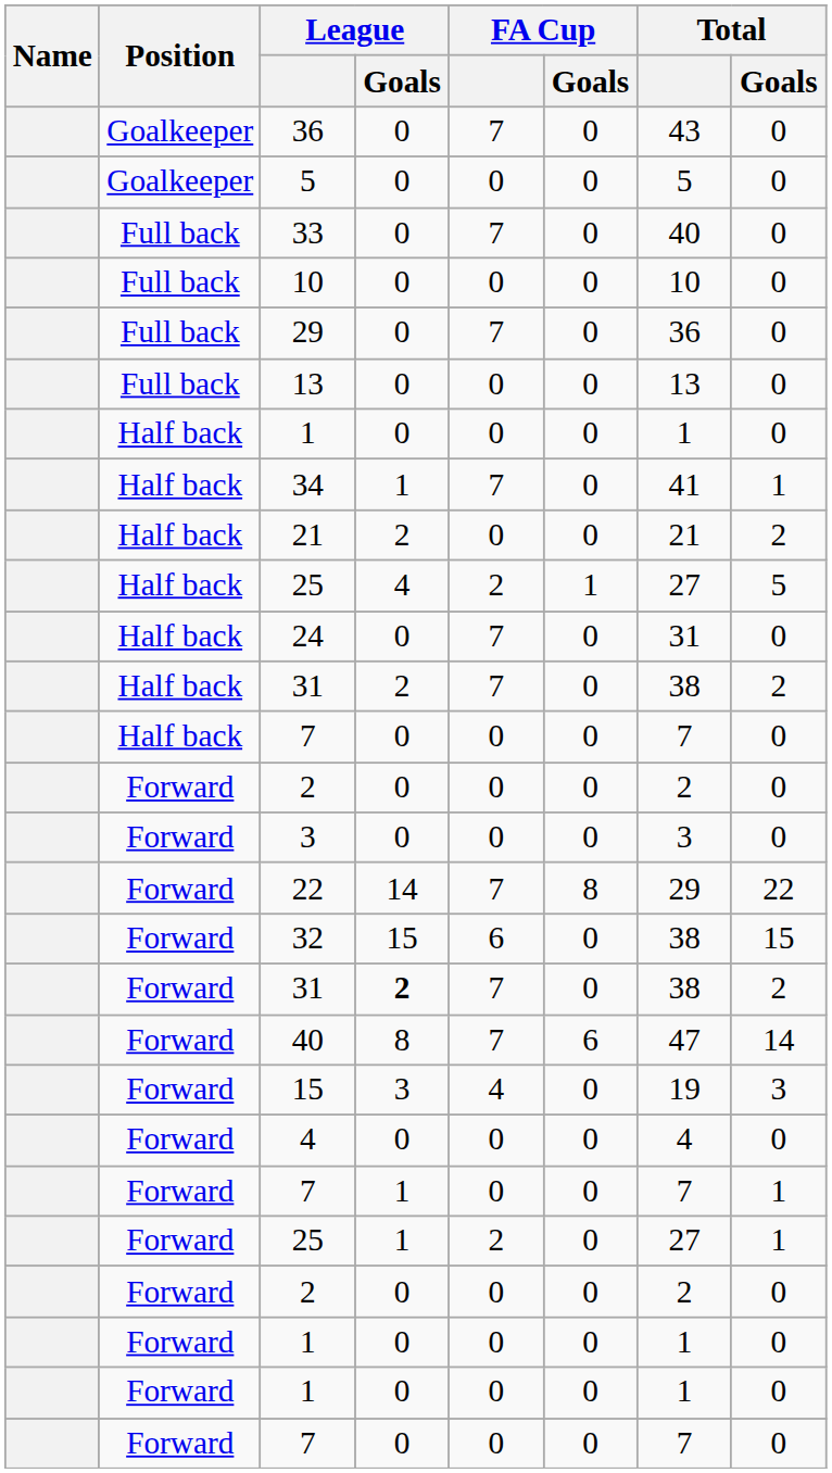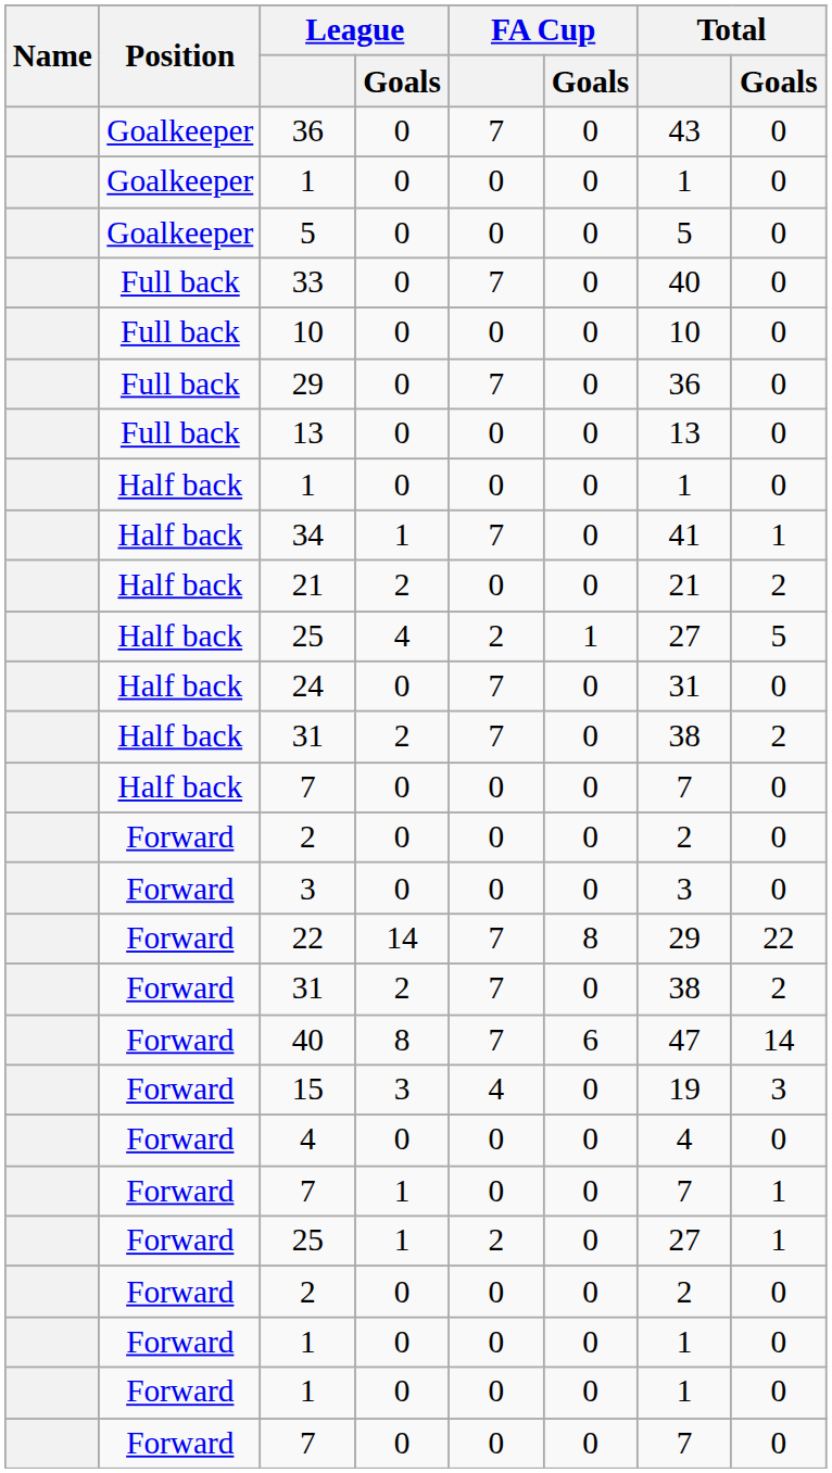 <table class="wikitable sortable plainrowheaders" style=text-align:center>
 <tr class="unsortable">
 <th scope=col rowspan=2>Name</th>
 <th scope=col rowspan=2>Position</th>
 <th scope=col colspan=2><a href='#'>League</a></th>
 <th scope=col colspan=2><a href='#'>FA Cup</a></th>
 <th scope=col colspan=2>Total</th>
 </tr>
 <tr>
 <th width=40 scope=col></th>
 <th width=40 scope=col>Goals</th>
 <th width=40 scope=col></th>
 <th width=40 scope=col>Goals</th>
 <th width=40 scope=col></th>
 <th width=40 scope=col>Goals</th>
 </tr>
 <tr>
 <th scope="row"></th>
 <td data-sort-value="1"><a href='#'>Goalkeeper</a></td>
 <td>36</td>
 <td>0</td>
 <td>7</td>
 <td>0</td>
 <td>43</td>
+<td>0</td>
+</tr>
+<tr>
+<th scope="row"></th>
+<td data-sort-value="1"><a href='#'>Goalkeeper</a></td>
+<td>1</td>
+<td>0</td>
+<td>0</td>
+<td>0</td>
+<td>1</td>
 <td>0</td>
 </tr>
 <tr>
 <th scope="row"></th>
 <td data-sort-value="1"><a href='#'>Goalkeeper</a></td>
 <td>5</td>
 <td>0</td>
 <td>0</td>
 <td>0</td>
 <td>5</td>
 <td>0</td>
 </tr>
 <tr>
 <th scope="row"></th>
 <td data-sort-value="2"><a href='#'>Full back</a></td>
 <td>33</td>
 <td>0</td>
 <td>7</td>
 <td>0</td>
 <td>40</td>
 <td>0</td>
 </tr>
 <tr>
 <th scope="row"></th>
 <td data-sort-value="2"><a href='#'>Full back</a></td>
 <td>10</td>
 <td>0</td>
 <td>0</td>
 <td>0</td>
 <td>10</td>
 <td>0</td>
 </tr>
 <tr>
 <th scope="row"></th>
 <td data-sort-value="2"><a href='#'>Full back</a></td>
 <td>29</td>
 <td>0</td>
 <td>7</td>
 <td>0</td>
 <td>36</td>
 <td>0</td>
 </tr>
 <tr>
 <th scope="row"></th>
 <td data-sort-value="2"><a href='#'>Full back</a></td>
 <td>13</td>
 <td>0</td>
 <td>0</td>
 <td>0</td>
 <td>13</td>
 <td>0</td>
 </tr>
 <tr>
 <th scope="row"></th>
 <td data-sort-value="3"><a href='#'>Half back</a></td>
 <td>1</td>
 <td>0</td>
 <td>0</td>
 <td>0</td>
 <td>1</td>
 <td>0</td>
 </tr>
 <tr>
 <th scope="row"></th>
 <td data-sort-value="3"><a href='#'>Half back</a></td>
 <td>34</td>
 <td>1</td>
 <td>7</td>
 <td>0</td>
 <td>41</td>
 <td>1</td>
 </tr>
 <tr>
 <th scope="row"></th>
 <td data-sort-value="3"><a href='#'>Half back</a></td>
 <td>21</td>
 <td>2</td>
 <td>0</td>
 <td>0</td>
 <td>21</td>
 <td>2</td>
 </tr>
 <tr>
 <th scope="row"></th>
 <td data-sort-value="3"><a href='#'>Half back</a></td>
 <td>25</td>
 <td>4</td>
 <td>2</td>
 <td>1</td>
 <td>27</td>
 <td>5</td>
 </tr>
 <tr>
 <th scope="row"></th>
 <td data-sort-value="3"><a href='#'>Half back</a></td>
 <td>24</td>
 <td>0</td>
 <td>7</td>
 <td>0</td>
 <td>31</td>
 <td>0</td>
 </tr>
 <tr>
 <th scope="row"></th>
 <td data-sort-value="3"><a href='#'>Half back</a></td>
 <td>31</td>
 <td>2</td>
 <td>7</td>
 <td>0</td>
 <td>38</td>
 <td>2</td>
 </tr>
 <tr>
 <th scope="row"></th>
 <td data-sort-value="3"><a href='#'>Half back</a></td>
 <td>7</td>
 <td>0</td>
 <td>0</td>
 <td>0</td>
 <td>7</td>
 <td>0</td>
 </tr>
 <tr>
 <th scope="row"></th>
 <td data-sort-value="4"><a href='#'>Forward</a></td>
 <td>2</td>
 <td>0</td>
 <td>0</td>
 <td>0</td>
 <td>2</td>
 <td>0</td>
 </tr>
 <tr>
 <th scope="row"></th>
 <td data-sort-value="4"><a href='#'>Forward</a></td>
 <td>3</td>
 <td>0</td>
 <td>0</td>
 <td>0</td>
 <td>3</td>
 <td>0</td>
 </tr>
 <tr>
 <th scope="row"></th>
 <td data-sort-value="4"><a href='#'>Forward</a></td>
 <td>22</td>
 <td>14</td>
 <td>7</td>
 <td>8</td>
 <td>29</td>
 <td>22</td>
 </tr>
 <tr>
 <th scope="row"></th>
 <td data-sort-value="4"><a href='#'>Forward</a></td>
-<td>32</td>
-<td>15</td>
-<td>6</td>
-<td>0</td>
-<td>38</td>
-<td>15</td>
-</tr>
-<tr>
-<th scope="row"></th>
-<td data-sort-value="4"><a href='#'>Forward</a></td>
 <td>31</td>
-<td><strong>2</strong></td>
+<td>2</td>
 <td>7</td>
 <td>0</td>
 <td>38</td>
 <td>2</td>
 </tr>
 <tr>
 <th scope="row"></th>
 <td data-sort-value="4"><a href='#'>Forward</a></td>
 <td>40</td>
 <td>8</td>
 <td>7</td>
 <td>6</td>
 <td>47</td>
 <td>14</td>
 </tr>
 <tr>
 <th scope="row"></th>
 <td data-sort-value="4"><a href='#'>Forward</a></td>
 <td>15</td>
 <td>3</td>
 <td>4</td>
 <td>0</td>
 <td>19</td>
 <td>3</td>
 </tr>
 <tr>
 <th scope="row"></th>
 <td data-sort-value="4"><a href='#'>Forward</a></td>
 <td>4</td>
 <td>0</td>
 <td>0</td>
 <td>0</td>
 <td>4</td>
 <td>0</td>
 </tr>
 <tr>
 <th scope="row"></th>
 <td data-sort-value="4"><a href='#'>Forward</a></td>
 <td>7</td>
 <td>1</td>
 <td>0</td>
 <td>0</td>
 <td>7</td>
 <td>1</td>
 </tr>
 <tr>
 <th scope="row"></th>
 <td data-sort-value="4"><a href='#'>Forward</a></td>
 <td>25</td>
 <td>1</td>
 <td>2</td>
 <td>0</td>
 <td>27</td>
 <td>1</td>
 </tr>
 <tr>
 <th scope="row"></th>
 <td data-sort-value="4"><a href='#'>Forward</a></td>
 <td>2</td>
 <td>0</td>
 <td>0</td>
 <td>0</td>
 <td>2</td>
 <td>0</td>
 </tr>
 <tr>
 <th scope="row"></th>
 <td data-sort-value="4"><a href='#'>Forward</a></td>
 <td>1</td>
 <td>0</td>
 <td>0</td>
 <td>0</td>
 <td>1</td>
 <td>0</td>
 </tr>
 <tr>
 <th scope="row"></th>
 <td data-sort-value="4"><a href='#'>Forward</a></td>
 <td>1</td>
 <td>0</td>
 <td>0</td>
 <td>0</td>
 <td>1</td>
 <td>0</td>
 </tr>
 <tr>
 <th scope="row"></th>
 <td data-sort-value="4"><a href='#'>Forward</a></td>
 <td>7</td>
 <td>0</td>
 <td>0</td>
 <td>0</td>
 <td>7</td>
 <td>0</td>
 </tr>
 </table>
